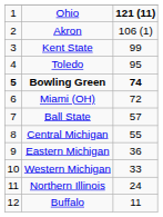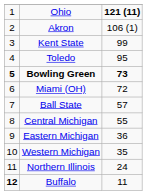 <table class="wikitable" border="1">
 <tr align=center>
 </tr>
 <tr align="center">
 <td>1</td>
 <td><a href='#'>Ohio</a></td>
 <td><strong>121 (11)</strong></td>
 </tr>
 <tr align="center">
 <td>2</td>
 <td><a href='#'>Akron</a></td>
 <td>106 (1)</td>
 </tr>
 <tr align="center">
 <td>3</td>
 <td><a href='#'>Kent State</a></td>
 <td>99</td>
 </tr>
 <tr align="center">
 <td>4</td>
 <td><a href='#'>Toledo</a></td>
 <td>95</td>
 </tr>
 <tr align="center">
 <td><strong>5</strong></td>
 <td><strong>Bowling Green</strong></td>
-<td><strong>74</strong></td>
+<td><strong>73</strong></td>
 </tr>
 <tr align="center">
 <td>6</td>
 <td><a href='#'>Miami (OH)</a></td>
 <td>72</td>
 </tr>
 <tr align="center">
 <td>7</td>
 <td><a href='#'>Ball State</a></td>
 <td>57</td>
 </tr>
 <tr align="center">
 <td>8</td>
 <td><a href='#'>Central Michigan</a></td>
 <td>55</td>
 </tr>
 <tr align="center">
 <td>9</td>
 <td><a href='#'>Eastern Michigan</a></td>
 <td>36</td>
 </tr>
 <tr align="center">
 <td>10</td>
 <td><a href='#'>Western Michigan</a></td>
-<td>33</td>
+<td>35</td>
 </tr>
 <tr align="center">
 <td>11</td>
 <td><a href='#'>Northern Illinois</a></td>
 <td>24</td>
 </tr>
 <tr align="center">
-<td>12</td>
+<td><strong>12</strong></td>
 <td><a href='#'>Buffalo</a></td>
 <td>11</td>
 </tr>
 </table>
